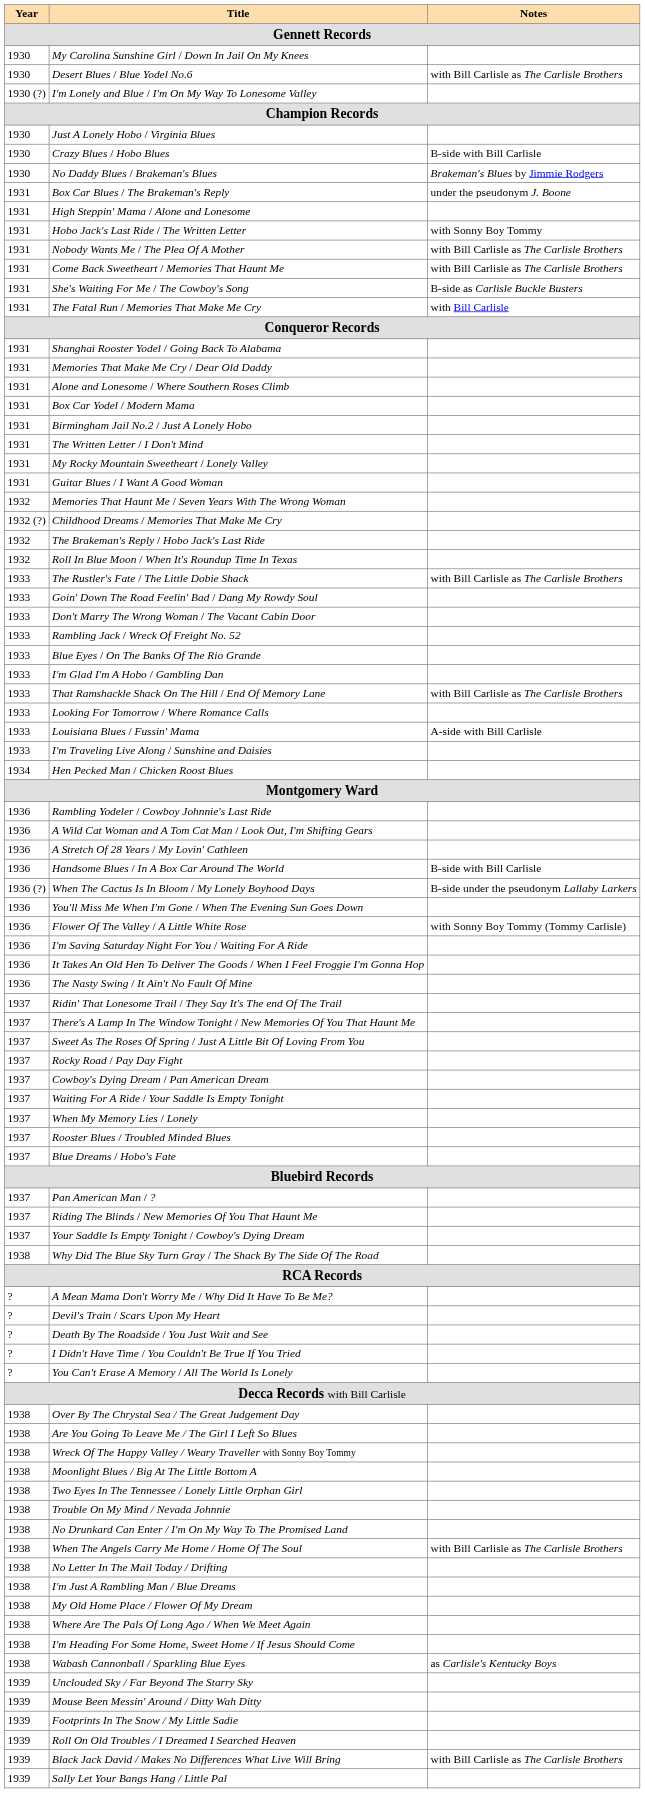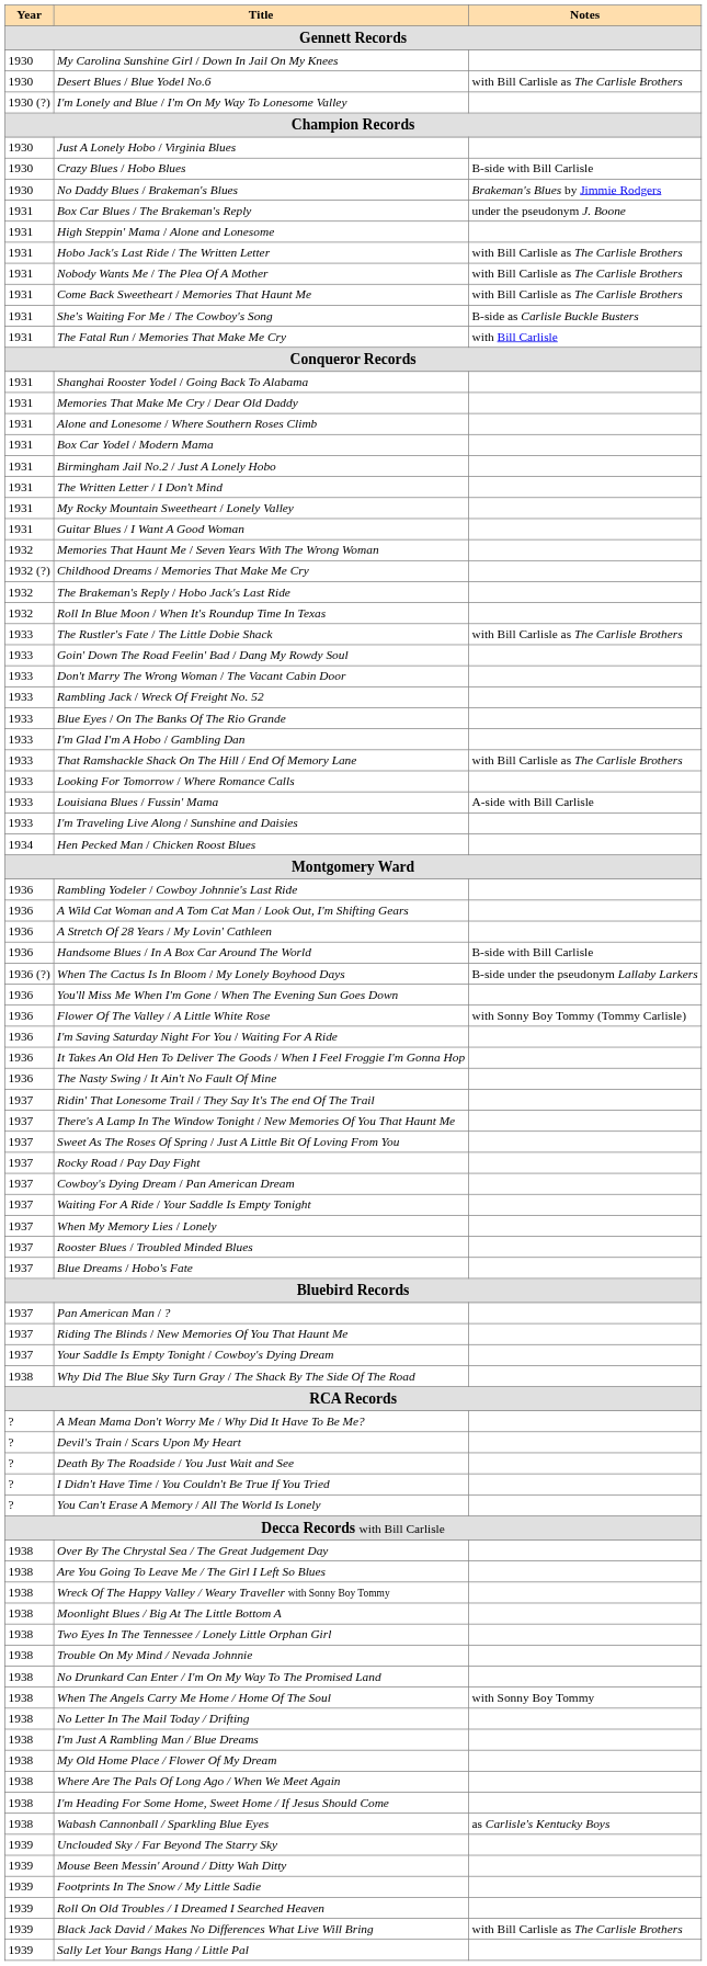 <table border="2" cellspacing="0" cellpadding="4" rules="all" class="hintergrundfarbe1 rahmenfarbe1" style="margin:1em 1em 1em 0; border-style:solid; border-width:1px; border-collapse:collapse; empty-cells:show;  ">
 <tr bgcolor='#FFDEAD'>
 <th>Year</th>
 <th>Title</th>
 <th>Notes</th>
 </tr>
 <tr --->
 <td bgcolor='#E0E0E0' colspan='4' align='center'><big><strong>Gennett Records</strong></big></td>
 </tr>
 <tr --->
 <td>1930</td>
 <td><em>My Carolina Sunshine Girl</em> / <em>Down In Jail On My Knees</em></td>
 <td></td>
 </tr>
 <tr --->
 <td>1930</td>
 <td><em>Desert Blues</em> / <em>Blue Yodel No.6</em></td>
 <td>with Bill Carlisle as <em>The Carlisle Brothers</em></td>
 </tr>
 <tr --->
 <td>1930 (?)</td>
 <td><em>I'm Lonely and Blue</em> / <em>I'm On My Way To Lonesome Valley</em></td>
 <td></td>
 </tr>
 <tr --->
 <td bgcolor='#E0E0E0' colspan='4' align='center'><big><strong>Champion Records</strong></big></td>
 </tr>
 <tr --->
 <td>1930</td>
 <td><em>Just A Lonely Hobo</em> / <em>Virginia Blues</em></td>
 <td></td>
 </tr>
 <tr --->
 <td>1930</td>
 <td><em>Crazy Blues</em> / <em>Hobo Blues</em></td>
 <td>B-side with Bill Carlisle</td>
 </tr>
 <tr --->
 <td>1930</td>
 <td><em>No Daddy Blues</em> / <em>Brakeman's Blues</em></td>
 <td><em>Brakeman's Blues</em> by <a href='#'>Jimmie Rodgers</a></td>
 </tr>
 <tr --->
 <td>1931</td>
 <td><em>Box Car Blues</em> / <em>The Brakeman's Reply</em></td>
 <td>under the pseudonym <em>J. Boone</em></td>
 </tr>
 <tr --->
 <td>1931</td>
 <td><em>High Steppin' Mama</em> / <em>Alone and Lonesome</em></td>
 <td></td>
 </tr>
 <tr --->
 <td>1931</td>
 <td><em>Hobo Jack's Last Ride</em> / <em>The Written Letter</em></td>
-<td>with Sonny Boy Tommy</td>
+<td>with Bill Carlisle as <em>The Carlisle Brothers</em></td>
 </tr>
 <tr --->
 <td>1931</td>
 <td><em>Nobody Wants Me</em> / <em>The Plea Of A Mother</em></td>
 <td>with Bill Carlisle as <em>The Carlisle Brothers</em></td>
 </tr>
 <tr --->
 <td>1931</td>
 <td><em>Come Back Sweetheart</em> / <em>Memories That Haunt Me</em></td>
 <td>with Bill Carlisle as <em>The Carlisle Brothers</em></td>
 </tr>
 <tr --->
 <td>1931</td>
 <td><em>She's Waiting For Me</em> / <em>The Cowboy's Song</em></td>
 <td>B-side as <em>Carlisle Buckle Busters</em></td>
 </tr>
 <tr --->
 <td>1931</td>
 <td><em>The Fatal Run</em> / <em>Memories That Make Me Cry</em></td>
 <td>with <a href='#'>Bill Carlisle</a></td>
 </tr>
 <tr --->
 <td bgcolor='#E0E0E0' colspan='4' align='center'><big><strong>Conqueror Records</strong></big></td>
 </tr>
 <tr --->
 <td>1931</td>
 <td><em>Shanghai Rooster Yodel</em> / <em>Going Back To Alabama</em></td>
 <td></td>
 </tr>
 <tr --->
 <td>1931</td>
 <td><em>Memories That Make Me Cry</em> / <em>Dear Old Daddy</em></td>
 <td></td>
 </tr>
 <tr --->
 <td>1931</td>
 <td><em>Alone and Lonesome</em> / <em>Where Southern Roses Climb</em></td>
 <td></td>
 </tr>
 <tr --->
 <td>1931</td>
 <td><em>Box Car Yodel</em> / <em>Modern Mama</em></td>
 <td></td>
 </tr>
 <tr --->
 <td>1931</td>
 <td><em>Birmingham Jail No.2</em> / <em>Just A Lonely Hobo</em></td>
 <td></td>
 </tr>
 <tr --->
 <td>1931</td>
 <td><em>The Written Letter</em> / <em>I Don't Mind</em></td>
 <td></td>
 </tr>
 <tr --->
 <td>1931</td>
 <td><em>My Rocky Mountain Sweetheart</em> / <em>Lonely Valley</em></td>
 <td></td>
 </tr>
 <tr --->
 <td>1931</td>
 <td><em>Guitar Blues</em> / <em>I Want A Good Woman</em></td>
 <td></td>
 </tr>
 <tr ---->
 <td>1932</td>
 <td><em>Memories That Haunt Me</em> / <em>Seven Years With The Wrong Woman</em></td>
 <td></td>
 </tr>
 <tr --->
 <td>1932 (?)</td>
 <td><em>Childhood Dreams</em> / <em>Memories That Make Me Cry</em></td>
 <td></td>
 </tr>
 <tr --->
 <td>1932</td>
 <td><em>The Brakeman's Reply</em> / <em>Hobo Jack's Last Ride</em></td>
 <td></td>
 </tr>
 <tr --->
 <td>1932</td>
 <td><em>Roll In Blue Moon</em> / <em>When It's Roundup Time In Texas</em></td>
 <td></td>
 </tr>
 <tr --->
 <td>1933</td>
 <td><em>The Rustler's Fate</em> / <em>The Little Dobie Shack</em></td>
 <td>with Bill Carlisle as <em>The Carlisle Brothers</em></td>
 </tr>
 <tr --->
 <td>1933</td>
 <td><em>Goin' Down The Road Feelin' Bad</em> / <em>Dang My Rowdy Soul</em></td>
 <td></td>
 </tr>
 <tr --->
 <td>1933</td>
 <td><em>Don't Marry The Wrong Woman</em> / <em>The Vacant Cabin Door</em></td>
 <td></td>
 </tr>
 <tr --->
 <td>1933</td>
 <td><em>Rambling Jack</em> / <em>Wreck Of Freight No. 52</em></td>
 <td></td>
 </tr>
 <tr --->
 <td>1933</td>
 <td><em>Blue Eyes</em> / <em>On The Banks Of The Rio Grande</em></td>
 <td></td>
 </tr>
 <tr --->
 <td>1933</td>
 <td><em>I'm Glad I'm A Hobo</em> / <em>Gambling Dan</em></td>
 <td></td>
 </tr>
 <tr --->
 <td>1933</td>
 <td><em>That Ramshackle Shack On The Hill</em> / <em>End Of Memory Lane</em></td>
 <td>with Bill Carlisle as <em>The Carlisle Brothers</em></td>
 </tr>
 <tr --->
 <td>1933</td>
 <td><em>Looking For Tomorrow</em> / <em>Where Romance Calls</em></td>
 <td></td>
 </tr>
 <tr --->
 <td>1933</td>
 <td><em>Louisiana Blues</em> / <em>Fussin' Mama</em></td>
 <td>A-side with Bill Carlisle</td>
 </tr>
 <tr --->
 <td>1933</td>
 <td><em>I'm Traveling Live Along</em> / <em>Sunshine and Daisies</em></td>
 <td></td>
 </tr>
 <tr --->
 <td>1934</td>
 <td><em>Hen Pecked Man</em> / <em>Chicken Roost Blues</em></td>
 <td></td>
 </tr>
 <tr --->
 <td bgcolor='#E0E0E0' colspan='4' align='center'><big><strong>Montgomery Ward</strong></big></td>
 </tr>
 <tr --->
 <td>1936</td>
 <td><em>Rambling Yodeler</em> / <em>Cowboy Johnnie's Last Ride</em></td>
 <td></td>
 </tr>
 <tr --->
 <td>1936</td>
 <td><em>A Wild Cat Woman and A Tom Cat Man</em> / <em>Look Out, I'm Shifting Gears</em></td>
 <td></td>
 </tr>
 <tr --->
 <td>1936</td>
 <td><em>A Stretch Of 28 Years</em> / <em>My Lovin' Cathleen</em></td>
 <td></td>
 </tr>
 <tr --->
 <td>1936</td>
 <td><em>Handsome Blues</em> / <em>In A Box Car Around The World</em></td>
 <td>B-side with Bill Carlisle</td>
 </tr>
 <tr --->
 <td>1936 (?)</td>
 <td><em>When The Cactus Is In Bloom</em> / <em>My Lonely Boyhood Days</em></td>
 <td>B-side under the pseudonym <em>Lallaby Larkers</em></td>
 </tr>
 <tr --->
 <td>1936</td>
 <td><em>You'll Miss Me When I'm Gone</em> / <em>When The Evening Sun Goes Down</em></td>
 <td></td>
 </tr>
 <tr --->
 <td>1936</td>
 <td><em>Flower Of The Valley</em> / <em>A Little White Rose</em></td>
 <td>with Sonny Boy Tommy (Tommy Carlisle)</td>
 </tr>
 <tr --->
 <td>1936</td>
 <td><em>I'm Saving Saturday Night For You</em> / <em>Waiting For A Ride</em></td>
 <td></td>
 </tr>
 <tr --->
 <td>1936</td>
 <td><em>It Takes An Old Hen To Deliver The Goods</em> / <em>When I Feel Froggie I'm Gonna Hop</em></td>
 <td></td>
 </tr>
 <tr --->
 <td>1936</td>
 <td><em>The Nasty Swing</em> / <em>It Ain't No Fault Of Mine</em></td>
 <td></td>
 </tr>
 <tr --->
 <td>1937</td>
 <td><em>Ridin' That Lonesome Trail</em> / <em>They Say It's The end Of The Trail</em></td>
 <td></td>
 </tr>
 <tr --->
 <td>1937</td>
 <td><em>There's A Lamp In The Window Tonight</em> / <em>New Memories Of You That Haunt Me</em></td>
 <td></td>
 </tr>
 <tr --->
 <td>1937</td>
 <td><em>Sweet As The Roses Of Spring</em> / <em>Just A Little Bit Of Loving From You</em></td>
 <td></td>
 </tr>
 <tr --->
 <td>1937</td>
 <td><em>Rocky Road</em> / <em>Pay Day Fight</em></td>
 <td></td>
 </tr>
 <tr --->
 <td>1937</td>
 <td><em>Cowboy's Dying Dream</em> / <em>Pan American Dream</em></td>
 <td></td>
 </tr>
 <tr --->
 <td>1937</td>
 <td><em>Waiting For A Ride</em> / <em>Your Saddle Is Empty Tonight</em></td>
 <td></td>
 </tr>
 <tr --->
 <td>1937</td>
 <td><em>When My Memory Lies</em> / <em>Lonely</em></td>
 <td></td>
 </tr>
 <tr --->
 <td>1937</td>
 <td><em>Rooster Blues</em> / <em>Troubled Minded Blues</em></td>
 <td></td>
 </tr>
 <tr --->
 <td>1937</td>
 <td><em>Blue Dreams</em> / <em>Hobo's Fate</em></td>
 <td></td>
 </tr>
 <tr ---->
 <td bgcolor='#E0E0E0' colspan='4' align='center'><big><strong>Bluebird Records</strong></big></td>
 </tr>
 <tr --->
 <td>1937</td>
 <td><em>Pan American Man</em> / <em>?</em></td>
 <td></td>
 </tr>
 <tr --->
 <td>1937</td>
 <td><em>Riding The Blinds</em> / <em>New Memories Of You That Haunt Me</em></td>
 <td></td>
 </tr>
 <tr --->
 <td>1937</td>
 <td><em>Your Saddle Is Empty Tonight</em> / <em>Cowboy's Dying Dream</em></td>
 <td></td>
 </tr>
 <tr --->
 <td>1938</td>
 <td><em>Why Did The Blue Sky Turn Gray</em> / <em>The Shack By The Side Of The Road</em></td>
 <td></td>
 </tr>
 <tr --->
 <td bgcolor='#E0E0E0' colspan='4' align='center'><big><strong>RCA Records</strong> </big></td>
 </tr>
 <tr --->
 <td>?</td>
 <td><em>A Mean Mama Don't Worry Me</em> / <em>Why Did It Have To Be Me?</em></td>
 <td></td>
 </tr>
 <tr --->
 <td>?</td>
 <td><em>Devil's Train</em> / <em>Scars Upon My Heart</em></td>
 <td></td>
 </tr>
 <tr --->
 <td>?</td>
 <td><em>Death By The Roadside</em> / <em>You Just Wait and See</em></td>
 <td></td>
 </tr>
 <tr --->
 <td>?</td>
 <td><em>I Didn't Have Time</em> / <em>You Couldn't Be True If You Tried</em></td>
 <td></td>
 </tr>
 <tr --->
 <td>?</td>
 <td><em>You Can't Erase A Memory</em> / <em>All The World Is Lonely</em></td>
 </tr>
 <tr --->
 <td bgcolor='#E0E0E0' colspan='4' align='center'><big><strong>Decca Records</strong> <small>with Bill Carlisle</small></big></td>
 </tr>
 <tr --->
 <td>1938</td>
 <td><em>Over By The Chrystal Sea / The Great Judgement Day</em></td>
 <td></td>
 </tr>
 <tr --->
 <td>1938</td>
 <td><em>Are You Going To Leave Me / The Girl I Left So Blues</em></td>
 <td></td>
 </tr>
 <tr --->
 <td>1938</td>
 <td><em>Wreck Of The Happy Valley / Weary Traveller</em> <small>with Sonny Boy Tommy</small></td>
 <td></td>
 </tr>
 <tr --->
 <td>1938</td>
 <td><em>Moonlight Blues / Big At The Little Bottom A</em></td>
 <td></td>
 </tr>
 <tr --->
 <td>1938</td>
 <td><em>Two Eyes In The Tennessee / Lonely Little Orphan Girl</em></td>
 <td></td>
 </tr>
 <tr --->
 <td>1938</td>
 <td><em>Trouble On My Mind / Nevada Johnnie</em></td>
 <td></td>
 </tr>
 <tr --->
 <td>1938</td>
 <td><em>No Drunkard Can Enter / I'm On My Way To The Promised Land</em></td>
 <td></td>
 </tr>
 <tr --->
 <td>1938</td>
 <td><em>When The Angels Carry Me Home / Home Of The Soul</em></td>
-<td>with Bill Carlisle as <em>The Carlisle Brothers</em></td>
+<td>with Sonny Boy Tommy</td>
 </tr>
 <tr --->
 <td>1938</td>
 <td><em>No Letter In The Mail Today / Drifting</em></td>
 <td></td>
 </tr>
 <tr --->
 <td>1938</td>
 <td><em>I'm Just A Rambling Man / Blue Dreams</em></td>
 <td></td>
 </tr>
 <tr --->
 <td>1938</td>
 <td><em>My Old Home Place / Flower Of My Dream</em></td>
 <td></td>
 </tr>
 <tr --->
 <td>1938</td>
 <td><em>Where Are The Pals Of Long Ago / When We Meet Again</em></td>
 <td></td>
 </tr>
 <tr --->
 <td>1938</td>
 <td><em>I'm Heading For Some Home, Sweet Home / If Jesus Should Come</em></td>
 <td></td>
 </tr>
 <tr --->
 <td>1938</td>
 <td><em>Wabash Cannonball / Sparkling Blue Eyes</em></td>
 <td>as <em>Carlisle's Kentucky Boys</em></td>
 </tr>
 <tr --->
 <td>1939</td>
 <td><em>Unclouded Sky / Far Beyond The Starry Sky</em></td>
 <td></td>
 </tr>
 <tr --->
 <td>1939</td>
 <td><em>Mouse Been Messin' Around / Ditty Wah Ditty</em></td>
 <td></td>
 </tr>
 <tr --->
 <td>1939</td>
 <td><em>Footprints In The Snow / My Little Sadie</em></td>
 <td></td>
 </tr>
 <tr --->
 <td>1939</td>
 <td><em>Roll On Old Troubles / I Dreamed I Searched Heaven</em></td>
 <td></td>
 </tr>
 <tr --->
 <td>1939</td>
 <td><em>Black Jack David / Makes No Differences What Live Will Bring</em></td>
 <td>with Bill Carlisle as <em>The Carlisle Brothers</em></td>
 </tr>
 <tr --->
 <td>1939</td>
 <td><em>Sally Let Your Bangs Hang / Little Pal</em></td>
 <td></td>
 </tr>
 </table>
